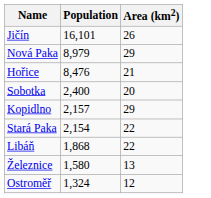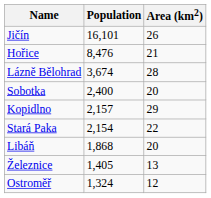 <table class="wikitable sortable">
 <tr>
 <th>Name</th>
 <th>Population</th>
 <th>Area (km<sup>2</sup>)</th>
 </tr>
 <tr>
 <td><a href='#'>Jičín</a></td>
 <td>16,101</td>
 <td>26</td>
 </tr>
 <tr>
-<td><a href='#'>Nová Paka</a></td>
-<td>8,979</td>
-<td>29</td>
-</tr>
-<tr>
 <td><a href='#'>Hořice</a></td>
 <td>8,476</td>
 <td>21</td>
+</tr>
+<tr>
+<td><a href='#'>Lázně Bělohrad</a></td>
+<td>3,674</td>
+<td>28</td>
 </tr>
 <tr>
 <td><a href='#'>Sobotka</a></td>
 <td>2,400</td>
 <td>20</td>
 </tr>
 <tr>
 <td><a href='#'>Kopidlno</a></td>
 <td>2,157</td>
 <td>29</td>
 </tr>
 <tr>
 <td><a href='#'>Stará Paka</a></td>
 <td>2,154</td>
 <td>22</td>
 </tr>
 <tr>
 <td><a href='#'>Libáň</a></td>
 <td>1,868</td>
-<td>22</td>
+<td>20</td>
 </tr>
 <tr>
 <td><a href='#'>Železnice</a></td>
-<td>1,580</td>
+<td>1,405</td>
 <td>13</td>
 </tr>
 <tr>
 <td><a href='#'>Ostroměř</a></td>
 <td>1,324</td>
 <td>12</td>
 </tr>
 </table>
